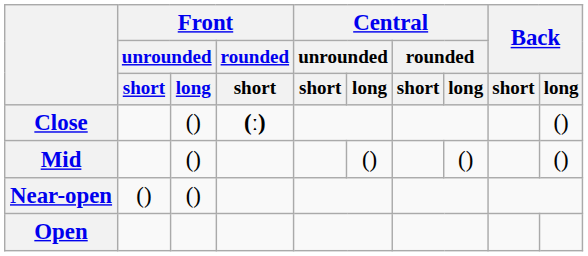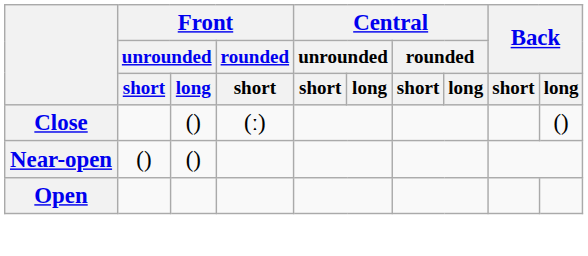 <table class="wikitable" style=text-align:center>
 <tr>
 <th rowspan="3"></th>
 <th colspan="3"><a href='#'>Front</a></th>
 <th colspan="4"><a href='#'>Central</a></th>
 <th colspan="2" rowspan="2"><a href='#'>Back</a></th>
 </tr>
 <tr style="font-size: smaller;">
 <th colspan="2"><a href='#'>unrounded</a></th>
 <th><a href='#'>rounded</a></th>
 <th colspan="2">unrounded</th>
 <th colspan="2">rounded</th>
 </tr>
 <tr style="font-size: smaller;">
 <th><a href='#'>short</a></th>
 <th><a href='#'>long</a></th>
 <th>short</th>
 <th>short</th>
 <th>long</th>
 <th>short</th>
 <th>long</th>
 <th>short</th>
 <th>long</th>
 </tr>
 <tr>
 <th><a href='#'>Close</a></th>
 <td></td>
 <td>()</td>
-<td><strong>(ː)</strong></td>
+<td>(ː)</td>
 <td colspan="2"></td>
 <td colspan="2"></td>
-<td></td>
-<td>()</td>
-</tr>
-<tr>
-<th><a href='#'>Mid</a></th>
-<td></td>
-<td>()</td>
-<td></td>
-<td></td>
-<td>()</td>
-<td></td>
-<td>()</td>
 <td></td>
 <td>()</td>
 </tr>
 <tr>
 <th><a href='#'>Near-open</a></th>
 <td>()</td>
 <td>()</td>
 <td></td>
 <td colspan="2"></td>
 <td colspan="2"></td>
 <td colspan="2"></td>
 </tr>
 <tr>
 <th><a href='#'>Open</a></th>
 <td></td>
 <td></td>
 <td></td>
 <td colspan="2"></td>
 <td colspan="2"></td>
 <td></td>
 <td></td>
 </tr>
 </table>
